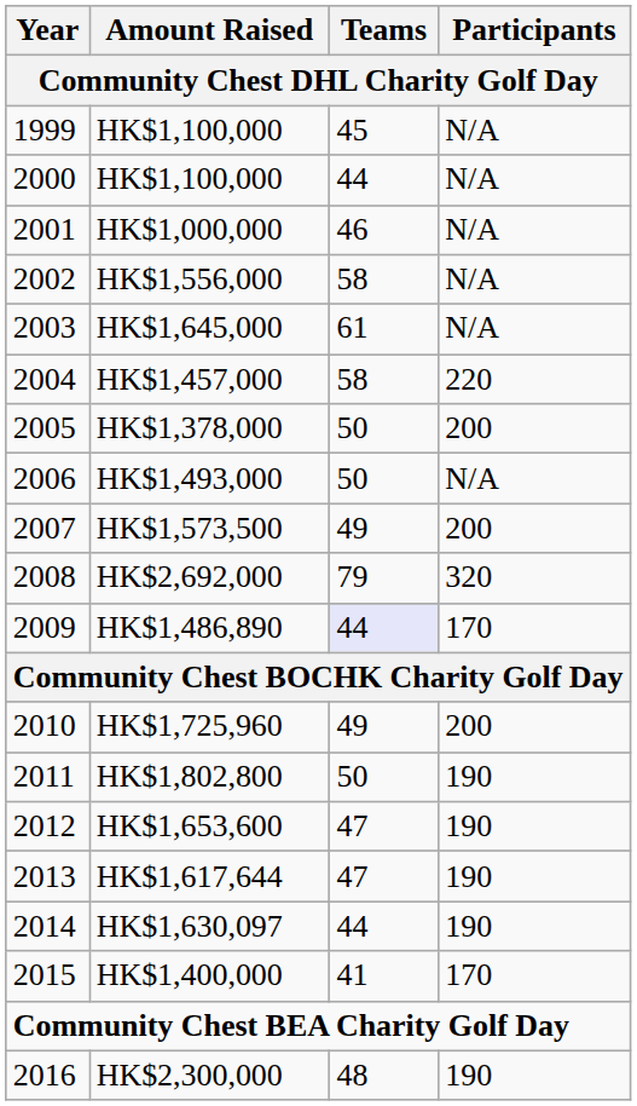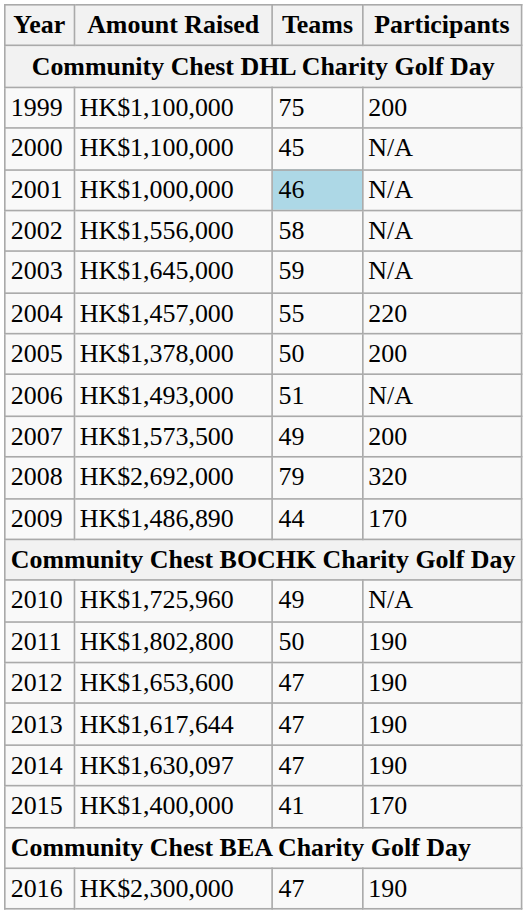 <table class="wikitable">
 <tr>
 <th>Year</th>
 <th>Amount Raised</th>
 <th>Teams</th>
 <th>Participants</th>
 </tr>
 <tr>
 <th colspan=4>Community Chest DHL Charity Golf Day</th>
 </tr>
 <tr>
 <td>1999</td>
 <td>HK$1,100,000</td>
-<td>45</td>
-<td>N/A</td>
+<td>75</td>
+<td>200</td>
 </tr>
 <tr>
 <td>2000</td>
 <td>HK$1,100,000</td>
-<td>44</td>
+<td>45</td>
 <td>N/A</td>
 </tr>
 <tr>
 <td>2001</td>
 <td>HK$1,000,000</td>
-<td>46</td>
+<td style="background: lightblue;">46</td>
 <td>N/A</td>
 </tr>
 <tr>
 <td>2002</td>
 <td>HK$1,556,000</td>
 <td>58</td>
 <td>N/A</td>
 </tr>
 <tr>
 <td>2003</td>
 <td>HK$1,645,000</td>
-<td>61</td>
+<td>59</td>
 <td>N/A</td>
 </tr>
 <tr>
 <td>2004</td>
 <td>HK$1,457,000</td>
-<td>58</td>
+<td>55</td>
 <td>220</td>
 </tr>
 <tr>
 <td>2005</td>
 <td>HK$1,378,000</td>
 <td>50</td>
 <td>200</td>
 </tr>
 <tr>
 <td>2006</td>
 <td>HK$1,493,000</td>
-<td>50</td>
+<td>51</td>
 <td>N/A</td>
 </tr>
 <tr>
 <td>2007</td>
 <td>HK$1,573,500</td>
 <td>49</td>
 <td>200</td>
 </tr>
 <tr>
 <td>2008</td>
 <td>HK$2,692,000</td>
 <td>79</td>
 <td>320</td>
 </tr>
 <tr>
 <td>2009</td>
 <td>HK$1,486,890</td>
-<td style="background: lavender;">44</td>
+<td>44</td>
 <td>170</td>
 </tr>
 <tr>
 <th colspan=4>Community Chest BOCHK Charity Golf Day</th>
 </tr>
 <tr>
 <td>2010</td>
 <td>HK$1,725,960</td>
 <td>49</td>
-<td>200</td>
+<td>N/A</td>
 </tr>
 <tr>
 <td>2011</td>
 <td>HK$1,802,800</td>
 <td>50</td>
 <td>190</td>
 </tr>
 <tr>
 <td>2012</td>
 <td>HK$1,653,600</td>
 <td>47</td>
 <td>190</td>
 </tr>
 <tr>
 <td>2013</td>
 <td>HK$1,617,644</td>
 <td>47</td>
 <td>190</td>
 </tr>
 <tr>
 <td>2014</td>
 <td>HK$1,630,097</td>
-<td>44</td>
+<td>47</td>
 <td>190</td>
 </tr>
 <tr>
 <td>2015</td>
 <td>HK$1,400,000</td>
 <td>41</td>
 <td>170</td>
 </tr>
 <tr>
 <td colspan=4><strong>Community Chest BEA Charity Golf Day</strong></td>
 </tr>
 <tr>
 <td>2016</td>
 <td>HK$2,300,000</td>
-<td>48</td>
+<td>47</td>
 <td>190</td>
 </tr>
 </table>
